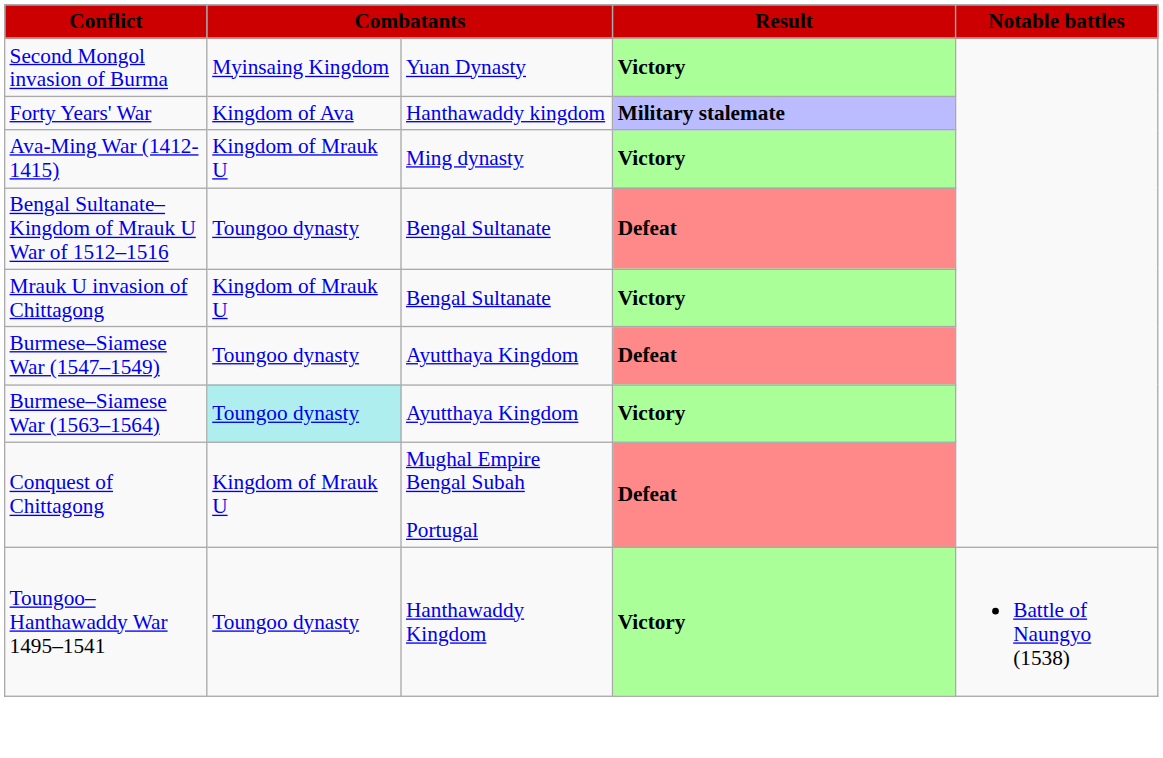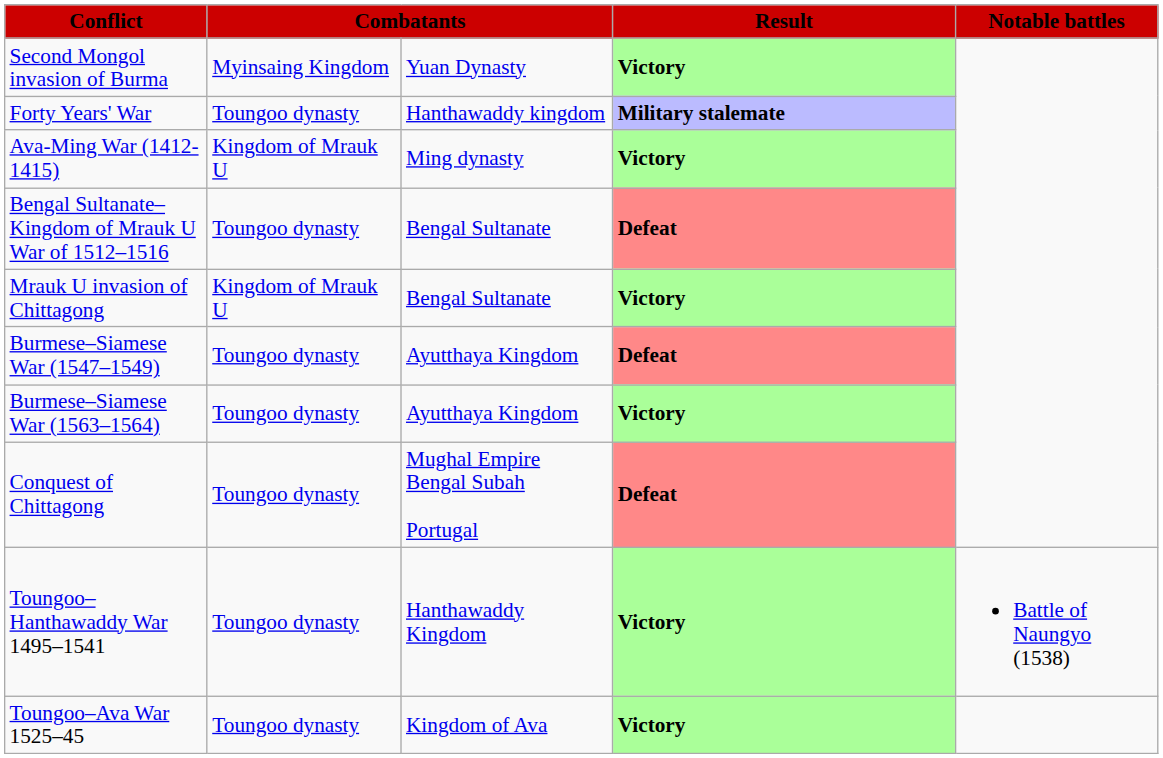 <table class="wikitable">
 <tr>
 <th style="background:#CC0000" width="145"><span>Conflict</span></th>
 <th style="background:#CC0000" width="290" colspan="2"><span>Combatants</span></th>
 <th style="background:#CC0000" width="250"><span>Result</span></th>
 <th style="background:#CC0000" width="145"><span>Notable battles</span></th>
 </tr>
 <tr>
 <td><a href='#'>Second Mongol invasion of Burma</a></td>
 <td><a href='#'>Myinsaing Kingdom</a></td>
 <td><a href='#'>Yuan Dynasty</a></td>
 <td style="background:#AF9"><strong>Victory</strong></td>
 </tr>
 <tr>
 <td><a href='#'>Forty Years' War</a></td>
-<td><a href='#'>Kingdom of Ava</a></td>
+<td> <a href='#'>Toungoo dynasty</a></td>
 <td> <a href='#'>Hanthawaddy kingdom</a></td>
 <td style="background:#BBf"><strong>Military stalemate</strong></td>
 </tr>
 <tr>
 <td><a href='#'>Ava-Ming War (1412-1415)</a></td>
 <td><a href='#'>Kingdom of Mrauk U</a></td>
 <td><a href='#'>Ming dynasty</a></td>
 <td style="background:#AF9"><strong>Victory</strong></td>
 </tr>
 <tr>
 <td><a href='#'>Bengal Sultanate–Kingdom of Mrauk U War of 1512–1516</a></td>
 <td> <a href='#'>Toungoo dynasty</a></td>
 <td> <a href='#'>Bengal Sultanate</a></td>
 <td style="background:#F88"><strong>Defeat</strong></td>
 </tr>
 <tr>
 <td><a href='#'>Mrauk U invasion of Chittagong</a></td>
 <td><a href='#'>Kingdom of Mrauk U</a></td>
 <td> <a href='#'>Bengal Sultanate</a></td>
 <td style="background:#AF9"><strong>Victory</strong></td>
 </tr>
 <tr>
 <td><a href='#'>Burmese–Siamese War (1547–1549)</a></td>
 <td> <a href='#'>Toungoo dynasty</a></td>
 <td> <a href='#'>Ayutthaya Kingdom</a></td>
 <td style="background:#F88"><strong>Defeat</strong></td>
 </tr>
 <tr>
 <td><a href='#'>Burmese–Siamese War (1563–1564)</a></td>
-<td style="background: paleturquoise;"> <a href='#'>Toungoo dynasty</a></td>
+<td> <a href='#'>Toungoo dynasty</a></td>
 <td> <a href='#'>Ayutthaya Kingdom</a></td>
 <td style="background:#AF9"><strong>Victory</strong></td>
 </tr>
 <tr>
 <td><a href='#'>Conquest of Chittagong</a></td>
-<td><a href='#'>Kingdom of Mrauk U</a></td>
+<td> <a href='#'>Toungoo dynasty</a></td>
 <td> <a href='#'>Mughal Empire</a><br> <a href='#'>Bengal Subah</a><br><br> <a href='#'>Portugal</a></td>
 <td style="background:#F88"><strong>Defeat</strong></td>
 </tr>
 <tr>
 <td><a href='#'>Toungoo–Hanthawaddy War</a> 1495–1541</td>
 <td> <a href='#'>Toungoo dynasty</a></td>
 <td> <a href='#'>Hanthawaddy Kingdom</a></td>
 <td style="background:#AF9"><strong>Victory</strong></td>
 <td><br><ul><li><a href='#'>Battle of Naungyo</a> (1538)</li></ul></td>
 </tr>
+<tr>
+<td><a href='#'>Toungoo–Ava War</a> 1525–45</td>
+<td> <a href='#'>Toungoo dynasty</a></td>
+<td><a href='#'>Kingdom of Ava</a></td>
+<td style="background:#AF9"><strong>Victory</strong></td>
+<td></td>
+</tr>
 </table>
